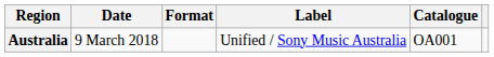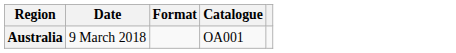 <table class="wikitable plainrowheaders">
 <tr>
 <th scope="col">Region</th>
 <th scope="col">Date</th>
 <th scope="col">Format</th>
-<th scope="col">Label</th>
 <th scope="col">Catalogue</th>
 <th scope="col"></th>
 </tr>
 <tr>
 <th scope="row">Australia</th>
 <td>9 March 2018</td>
 <td></td>
-<td>Unified / <a href='#'>Sony Music Australia</a></td>
 <td>OA001</td>
 <td style="text-align:center;"></td>
 </tr>
 </table>
